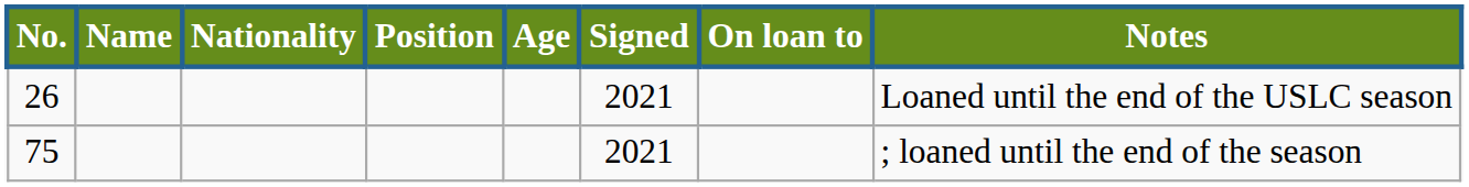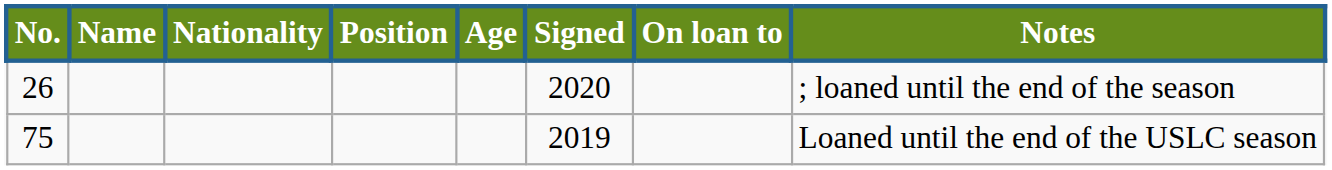 <table class="wikitable sortable" style="text-align:left; font-size:90%; max-width:1100px;">
 <tr>
 <th style="background-color:#658D1B; color:#FFFFFF; border:2px solid #236192;" scope="col" data-sort-type="number">No.</th>
 <th style="background-color:#658D1B; color:#FFFFFF; border:2px solid #236192;" scope="col">Name</th>
 <th style="background-color:#658D1B; color:#FFFFFF; border:2px solid #236192;" scope="col">Nationality</th>
 <th style="background-color:#658D1B; color:#FFFFFF; border:2px solid #236192;" scope="col">Position</th>
 <th style="background-color:#658D1B; color:#FFFFFF; border:2px solid #236192;" scope="col">Age</th>
 <th style="background-color:#658D1B; color:#FFFFFF; border:2px solid #236192;" scope="col">Signed</th>
 <th style="background-color:#658D1B; color:#FFFFFF; border:2px solid #236192;" scope="col">On loan to</th>
 <th style="background-color:#658D1B; color:#FFFFFF; border:2px solid #236192;" scope="col">Notes</th>
 </tr>
 <tr>
 <td align=center>26</td>
 <td></td>
 <td></td>
 <td align=center><a href='#'></a></td>
 <td align=center></td>
-<td align=center>2021</td>
+<td align=center>2020</td>
 <td></td>
-<td>Loaned until the end of the USLC season</td>
+<td><a href='#'></a>; loaned until the end of the season</td>
 </tr>
 <tr>
 <td align=center>75</td>
 <td></td>
 <td></td>
 <td align=center><a href='#'></a></td>
 <td align=center></td>
-<td align=center>2021</td>
+<td align=center>2019</td>
 <td></td>
-<td><a href='#'></a>; loaned until the end of the season</td>
+<td>Loaned until the end of the USLC season</td>
 </tr>
 </table>
